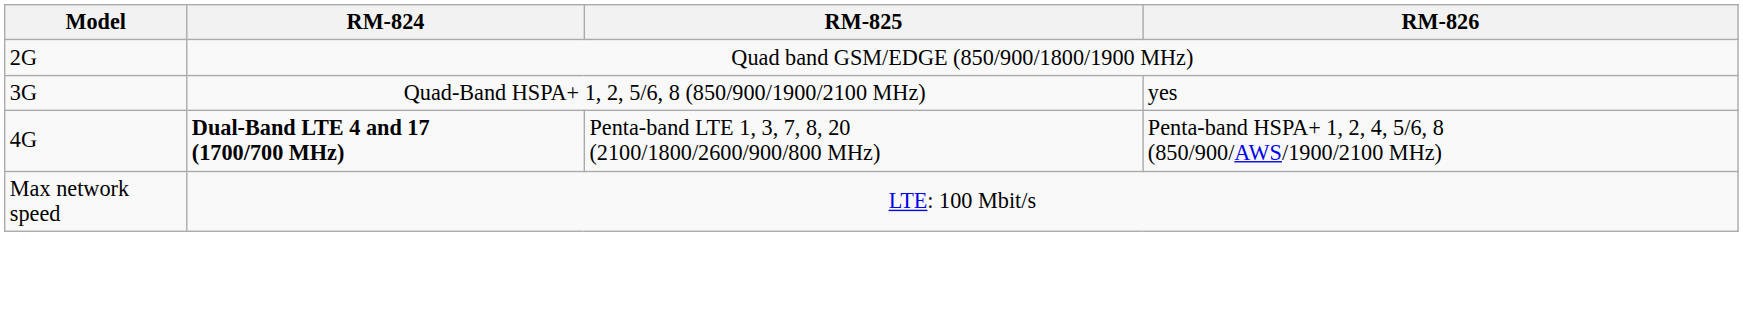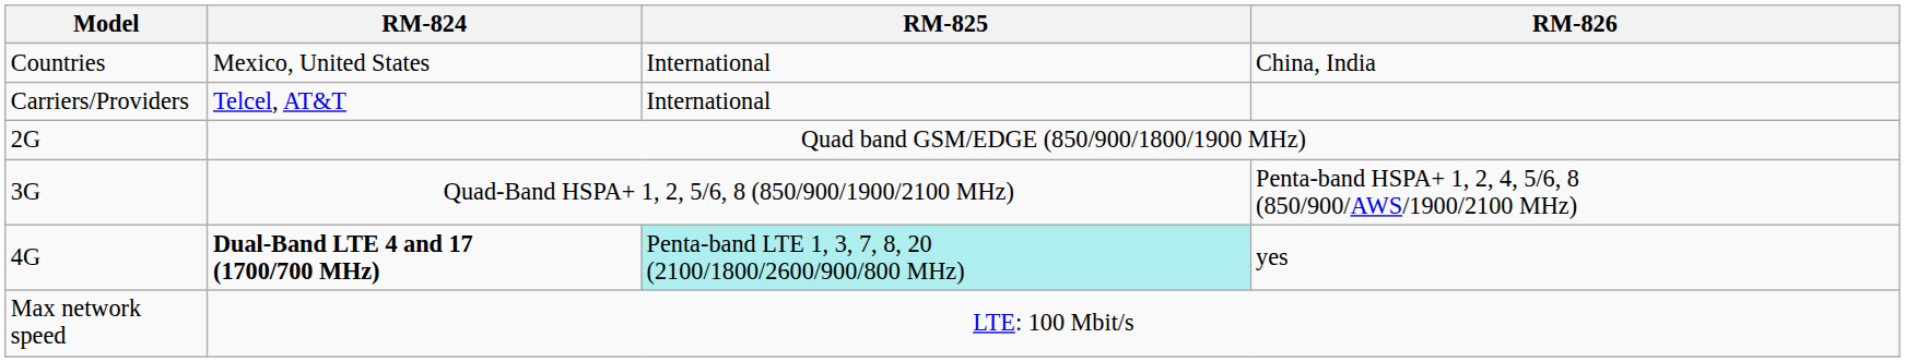 <table class="wikitable">
 <tr>
 <th>Model</th>
 <th>RM-824</th>
 <th>RM-825</th>
 <th>RM-826</th>
 </tr>
 <tr>
+<td>Countries</td>
+<td>Mexico, United States</td>
+<td>International</td>
+<td>China, India</td>
+</tr>
+<tr>
+<td>Carriers/Providers</td>
+<td><a href='#'>Telcel</a>, <a href='#'>AT&T</a></td>
+<td>International</td>
+<td></td>
+</tr>
+<tr>
 <td>2G</td>
 <td colspan="3" style="text-align: center;">Quad band GSM/EDGE (850/900/1800/1900 MHz)</td>
 </tr>
 <tr>
 <td>3G</td>
 <td style="text-align: center;" colspan="2">Quad-Band HSPA+ 1, 2, 5/6, 8 (850/900/1900/2100 MHz)</td>
-<td>yes</td>
+<td>Penta-band HSPA+ 1, 2, 4, 5/6, 8 (850/900/<a href='#'>AWS</a>/1900/2100 MHz)</td>
 </tr>
 <tr>
 <td>4G</td>
 <td><strong>Dual-Band LTE 4 and 17 (1700/700 MHz)</strong></td>
-<td>Penta-band LTE 1, 3, 7, 8, 20 (2100/1800/2600/900/800 MHz)</td>
-<td>Penta-band HSPA+ 1, 2, 4, 5/6, 8 (850/900/<a href='#'>AWS</a>/1900/2100 MHz)</td>
+<td style="background: paleturquoise;">Penta-band LTE 1, 3, 7, 8, 20 (2100/1800/2600/900/800 MHz)</td>
+<td>yes</td>
 </tr>
 <tr>
 <td>Max network speed</td>
 <td colspan="3" style="text-align: center;"><a href='#'>LTE</a>: 100 Mbit/s</td>
 </tr>
 </table>
